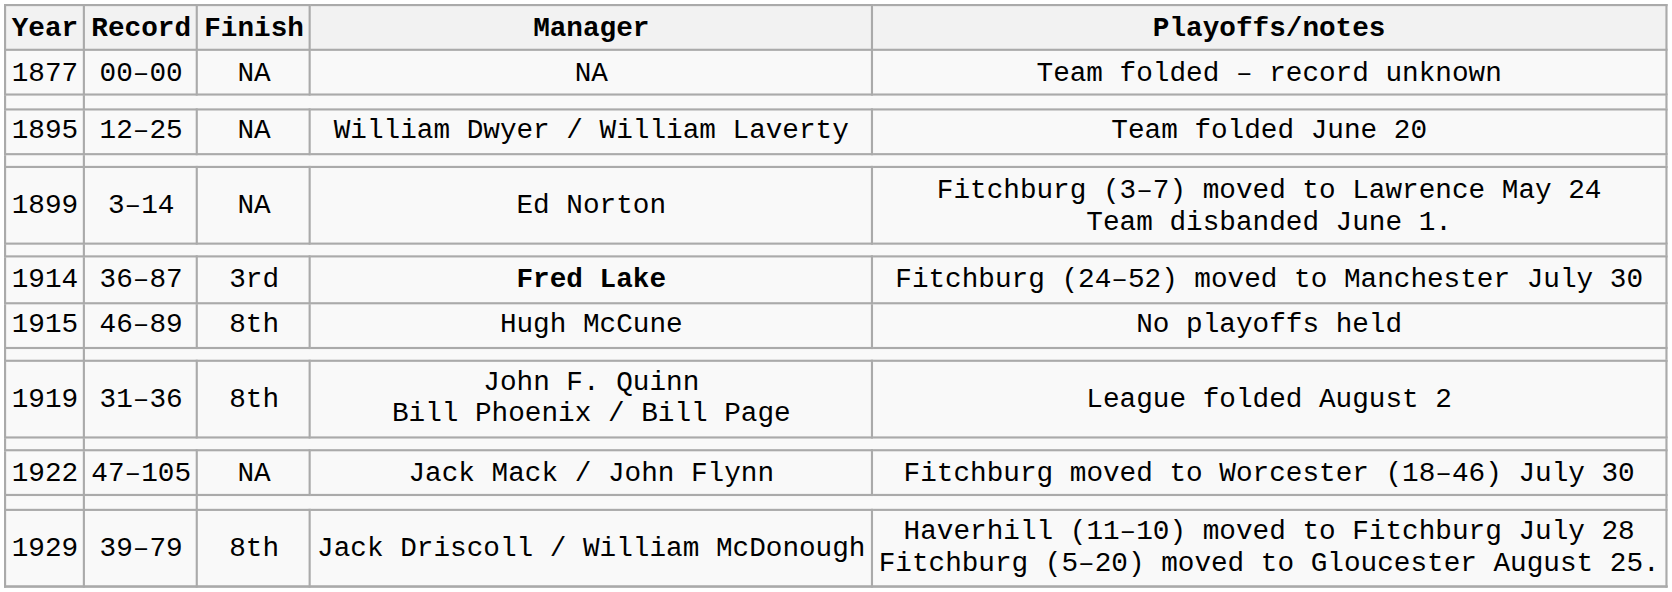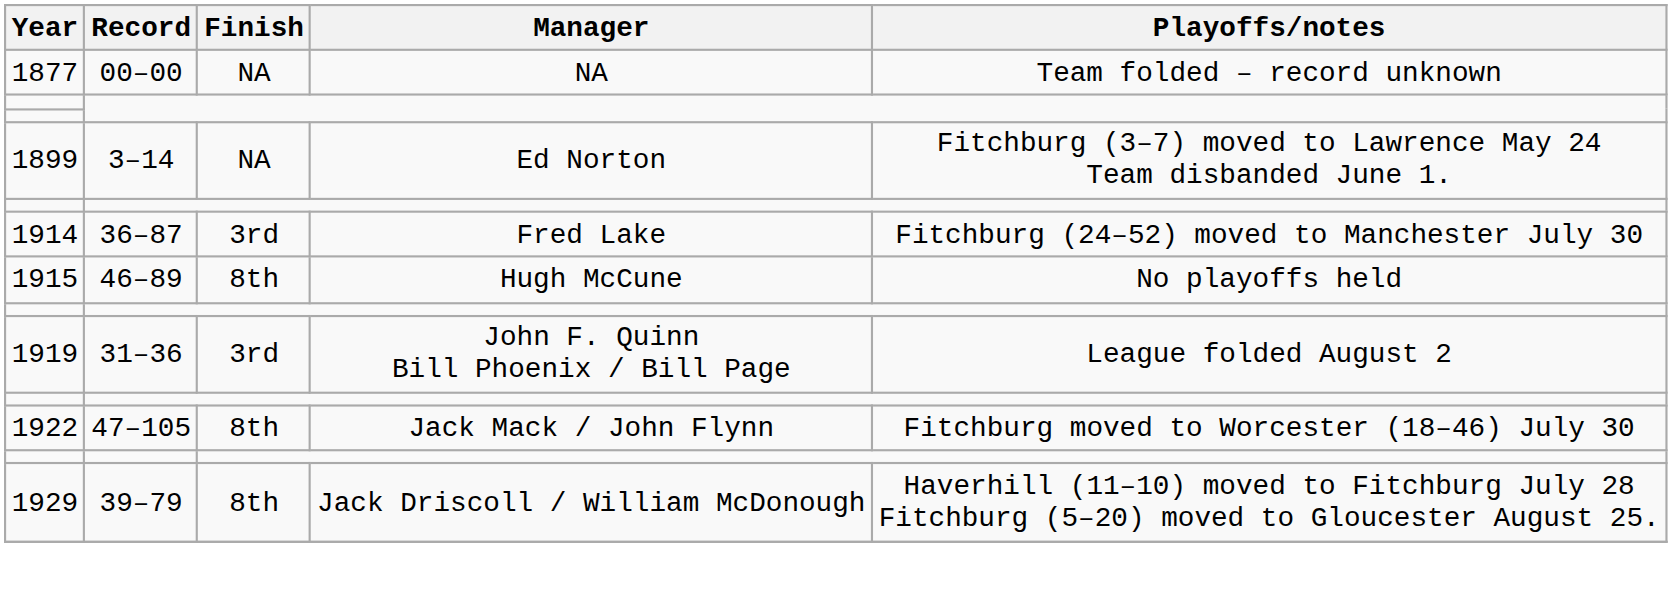 <table class="wikitable">
 <tr style="background: #F2F2F2;">
 <th>Year</th>
 <th>Record</th>
 <th>Finish</th>
 <th>Manager</th>
 <th>Playoffs/notes</th>
 </tr>
 <tr align=center>
 <td>1877</td>
 <td>00–00</td>
 <td>NA</td>
 <td>NA</td>
 <td>Team folded – record unknown</td>
 </tr>
 <tr align=center>
 <td></td>
 </tr>
 <tr align=center>
-<td>1895</td>
-<td>12–25</td>
-<td>NA</td>
-<td>William Dwyer / William Laverty</td>
-<td>Team folded June 20</td>
-</tr>
-<tr align=center>
 <td></td>
 </tr>
 <tr align=center>
 <td>1899</td>
 <td>3–14</td>
 <td>NA</td>
 <td>Ed Norton</td>
 <td>Fitchburg (3–7) moved to Lawrence May 24<br>Team disbanded June 1.</td>
 </tr>
 <tr align=center>
 <td></td>
 </tr>
 <tr align=center>
 <td>1914</td>
 <td>36–87</td>
 <td>3rd</td>
-<td><strong>Fred Lake</strong></td>
+<td>Fred Lake</td>
 <td>Fitchburg (24–52) moved to Manchester July 30</td>
 </tr>
 <tr align=center>
 <td>1915</td>
 <td>46–89</td>
 <td>8th</td>
 <td>Hugh McCune</td>
 <td>No playoffs held</td>
 </tr>
 <tr align=center>
 <td></td>
 </tr>
 <tr align=center>
 <td>1919</td>
 <td>31–36</td>
-<td>8th</td>
+<td>3rd</td>
 <td>John F. Quinn <br> Bill Phoenix / Bill Page</td>
 <td>League folded August 2</td>
 </tr>
 <tr align=center>
 <td></td>
 </tr>
 <tr align=center>
 <td>1922</td>
 <td>47–105</td>
-<td>NA</td>
+<td>8th</td>
 <td>Jack Mack / John Flynn</td>
 <td>Fitchburg moved to Worcester (18–46) July 30</td>
 </tr>
 <tr align=center>
 <td></td>
 <td></td>
 </tr>
 <tr align=center>
 <td>1929</td>
 <td>39–79</td>
 <td>8th</td>
 <td>Jack Driscoll / William McDonough</td>
 <td>Haverhill (11–10) moved to Fitchburg July 28<br>Fitchburg (5–20) moved to Gloucester August 25.</td>
 </tr>
 <tr align=center>
 </tr>
 </table>
